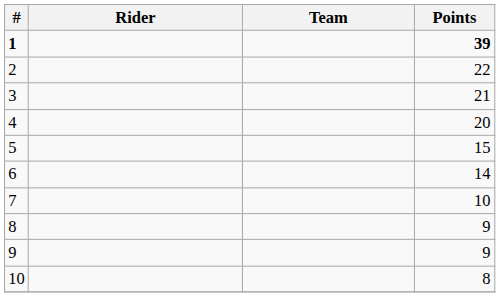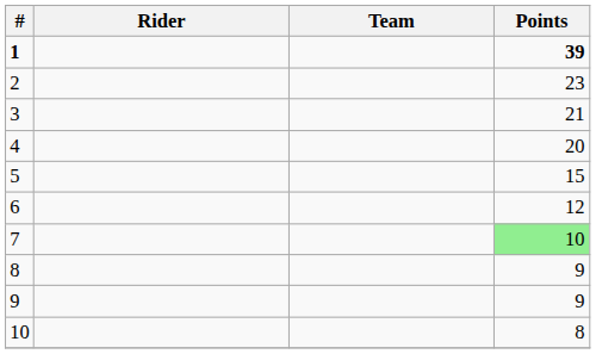 <table class="wikitable">
 <tr>
 <th>#</th>
 <th width="200">Rider</th>
 <th width="160">Team</th>
 <th width="70">Points</th>
 </tr>
 <tr>
 <td><strong>1</strong></td>
 <td><strong></strong> </td>
 <td><strong></strong></td>
 <td align=right><strong>39</strong></td>
 </tr>
 <tr>
 <td>2</td>
 <td></td>
 <td></td>
-<td align=right>22</td>
+<td align=right>23</td>
 </tr>
 <tr>
 <td>3</td>
 <td></td>
 <td></td>
 <td align=right>21</td>
 </tr>
 <tr>
 <td>4</td>
 <td></td>
 <td></td>
 <td align=right>20</td>
 </tr>
 <tr>
 <td>5</td>
 <td></td>
 <td></td>
 <td align=right>15</td>
 </tr>
 <tr>
 <td>6</td>
 <td></td>
 <td></td>
-<td align=right>14</td>
+<td align=right>12</td>
 </tr>
 <tr>
 <td>7</td>
 <td></td>
 <td></td>
-<td align=right>10</td>
+<td align=right style="background: lightgreen;">10</td>
 </tr>
 <tr>
 <td>8</td>
 <td></td>
 <td></td>
 <td align=right>9</td>
 </tr>
 <tr>
 <td>9</td>
 <td></td>
 <td></td>
 <td align=right>9</td>
 </tr>
 <tr>
 <td>10</td>
 <td></td>
 <td></td>
 <td align=right>8</td>
 </tr>
 <tr>
 </tr>
 </table>
